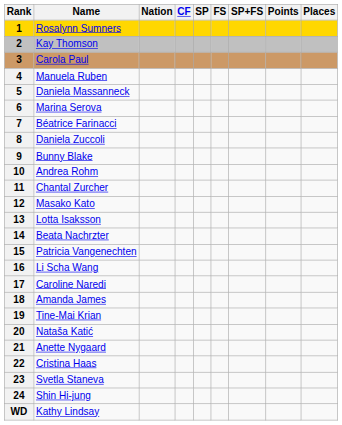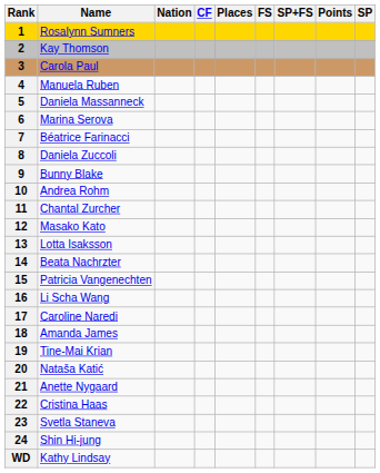 <table class="wikitable">
 <tr>
 <th>Rank</th>
 <th>Name</th>
 <th>Nation</th>
 <th><a href='#'>CF</a></th>
-<th>SP</th>
+<th>Places</th>
 <th>FS</th>
 <th>SP+FS</th>
 <th>Points</th>
-<th>Places</th>
+<th>SP</th>
 </tr>
 <tr bgcolor=gold>
 <td align=center><strong>1</strong></td>
 <td><a href='#'>Rosalynn Sumners</a></td>
 <td></td>
 <td></td>
 <td></td>
 <td></td>
 <td></td>
 <td></td>
 <td></td>
 </tr>
 <tr bgcolor=silver>
 <td align=center><strong>2</strong></td>
 <td><a href='#'>Kay Thomson</a></td>
 <td></td>
 <td></td>
 <td></td>
 <td></td>
 <td></td>
 <td></td>
 <td></td>
 </tr>
 <tr bgcolor=cc9966>
 <td align=center><strong>3</strong></td>
 <td><a href='#'>Carola Paul</a></td>
 <td></td>
 <td></td>
 <td></td>
 <td></td>
 <td></td>
 <td></td>
 <td></td>
 </tr>
 <tr>
 <th>4</th>
 <td><a href='#'>Manuela Ruben</a></td>
 <td></td>
 <td></td>
 <td></td>
 <td></td>
 <td></td>
 <td></td>
 <td></td>
 </tr>
 <tr>
 <th>5</th>
 <td><a href='#'>Daniela Massanneck</a></td>
 <td></td>
 <td></td>
 <td></td>
 <td></td>
 <td></td>
 <td></td>
 <td></td>
 </tr>
 <tr>
 <th>6</th>
 <td><a href='#'>Marina Serova</a></td>
 <td></td>
 <td></td>
 <td></td>
 <td></td>
 <td></td>
 <td></td>
 <td></td>
 </tr>
 <tr>
 <th>7</th>
 <td><a href='#'>Béatrice Farinacci</a></td>
 <td></td>
 <td></td>
 <td></td>
 <td></td>
 <td></td>
 <td></td>
 <td></td>
 </tr>
 <tr>
 <th>8</th>
 <td><a href='#'>Daniela Zuccoli</a></td>
 <td></td>
 <td></td>
 <td></td>
 <td></td>
 <td></td>
 <td></td>
 <td></td>
 </tr>
 <tr>
 <th>9</th>
 <td><a href='#'>Bunny Blake</a></td>
 <td></td>
 <td></td>
 <td></td>
 <td></td>
 <td></td>
 <td></td>
 <td></td>
 </tr>
 <tr>
 <th>10</th>
 <td><a href='#'>Andrea Rohm</a></td>
 <td></td>
 <td></td>
 <td></td>
 <td></td>
 <td></td>
 <td></td>
 <td></td>
 </tr>
 <tr>
 <th>11</th>
 <td><a href='#'>Chantal Zurcher</a></td>
 <td></td>
 <td></td>
 <td></td>
 <td></td>
 <td></td>
 <td></td>
 <td></td>
 </tr>
 <tr>
 <th>12</th>
 <td><a href='#'>Masako Kato</a></td>
 <td></td>
 <td></td>
 <td></td>
 <td></td>
 <td></td>
 <td></td>
 <td></td>
 </tr>
 <tr>
 <th>13</th>
 <td><a href='#'>Lotta Isaksson</a></td>
 <td></td>
 <td></td>
 <td></td>
 <td></td>
 <td></td>
 <td></td>
 <td></td>
 </tr>
 <tr>
 <th>14</th>
 <td><a href='#'>Beata Nachrzter</a></td>
 <td></td>
 <td></td>
 <td></td>
 <td></td>
 <td></td>
 <td></td>
 <td></td>
 </tr>
 <tr>
 <th>15</th>
 <td><a href='#'>Patricia Vangenechten</a></td>
 <td></td>
 <td></td>
 <td></td>
 <td></td>
 <td></td>
 <td></td>
 <td></td>
 </tr>
 <tr>
 <th>16</th>
 <td><a href='#'>Li Scha Wang</a></td>
 <td></td>
 <td></td>
 <td></td>
 <td></td>
 <td></td>
 <td></td>
 <td></td>
 </tr>
 <tr>
 <th>17</th>
 <td><a href='#'>Caroline Naredi</a></td>
 <td></td>
 <td></td>
 <td></td>
 <td></td>
 <td></td>
 <td></td>
 <td></td>
 </tr>
 <tr>
 <th>18</th>
 <td><a href='#'>Amanda James</a></td>
 <td></td>
 <td></td>
 <td></td>
 <td></td>
 <td></td>
 <td></td>
 <td></td>
 </tr>
 <tr>
 <th>19</th>
 <td><a href='#'>Tine-Mai Krian</a></td>
 <td></td>
 <td></td>
 <td></td>
 <td></td>
 <td></td>
 <td></td>
 <td></td>
 </tr>
 <tr>
 <th>20</th>
 <td><a href='#'>Nataša Katić</a></td>
 <td></td>
 <td></td>
 <td></td>
 <td></td>
 <td></td>
 <td></td>
 <td></td>
 </tr>
 <tr>
 <th>21</th>
 <td><a href='#'>Anette Nygaard</a></td>
 <td></td>
 <td></td>
 <td></td>
 <td></td>
 <td></td>
 <td></td>
 <td></td>
 </tr>
 <tr>
 <th>22</th>
 <td><a href='#'>Cristina Haas</a></td>
 <td></td>
 <td></td>
 <td></td>
 <td></td>
 <td></td>
 <td></td>
 <td></td>
 </tr>
 <tr>
 <th>23</th>
 <td><a href='#'>Svetla Staneva</a></td>
 <td></td>
 <td></td>
 <td></td>
 <td></td>
 <td></td>
 <td></td>
 <td></td>
 </tr>
 <tr>
 <th>24</th>
 <td><a href='#'>Shin Hi-jung</a></td>
 <td></td>
 <td></td>
 <td></td>
 <td></td>
 <td></td>
 <td></td>
 <td></td>
 </tr>
 <tr>
 <th>WD</th>
 <td><a href='#'>Kathy Lindsay</a></td>
 <td></td>
 <td></td>
 <td></td>
 <td></td>
 <td></td>
 <td></td>
 <td></td>
 </tr>
 </table>
